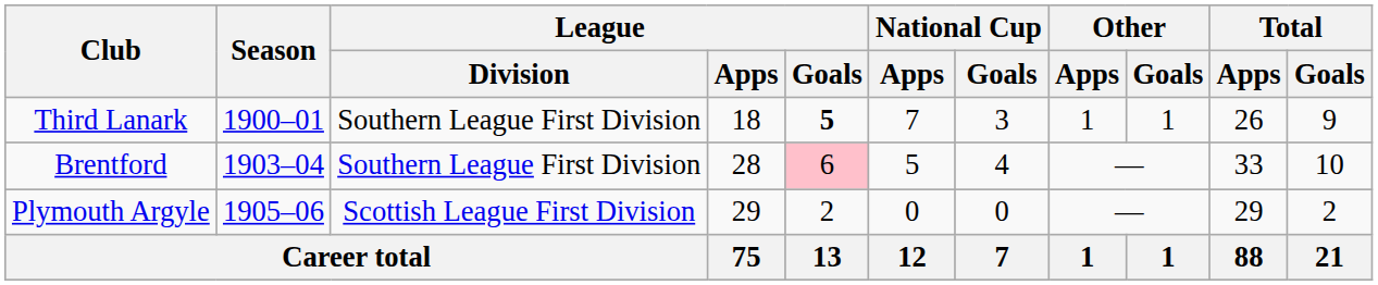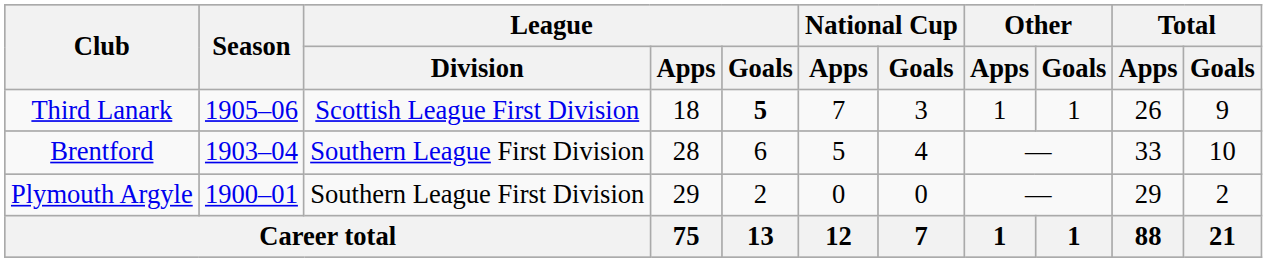 <table class="wikitable" style="text-align: center;">
 <tr>
 <th rowspan="2">Club</th>
 <th rowspan="2">Season</th>
 <th colspan="3">League</th>
 <th colspan="2">National Cup</th>
 <th colspan="2">Other</th>
 <th colspan="2">Total</th>
 </tr>
 <tr>
 <th>Division</th>
 <th>Apps</th>
 <th>Goals</th>
 <th>Apps</th>
 <th>Goals</th>
 <th>Apps</th>
 <th>Goals</th>
 <th>Apps</th>
 <th>Goals</th>
 </tr>
 <tr>
 <td><a href='#'>Third Lanark</a></td>
-<td><a href='#'>1900–01</a></td>
-<td>Southern League First Division</td>
+<td><a href='#'>1905–06</a></td>
+<td><a href='#'>Scottish League First Division</a></td>
 <td>18</td>
 <td><strong>5</strong></td>
 <td>7</td>
 <td>3</td>
 <td>1</td>
 <td>1</td>
 <td>26</td>
 <td>9</td>
 </tr>
 <tr>
 <td><a href='#'>Brentford</a></td>
 <td><a href='#'>1903–04</a></td>
 <td><a href='#'>Southern League</a> First Division</td>
 <td>28</td>
-<td style="background: pink;">6</td>
+<td>6</td>
 <td>5</td>
 <td>4</td>
 <td colspan="2">—</td>
 <td>33</td>
 <td>10</td>
 </tr>
 <tr>
 <td><a href='#'>Plymouth Argyle</a></td>
-<td><a href='#'>1905–06</a></td>
-<td><a href='#'>Scottish League First Division</a></td>
+<td><a href='#'>1900–01</a></td>
+<td>Southern League First Division</td>
 <td>29</td>
 <td>2</td>
 <td>0</td>
 <td>0</td>
 <td colspan="2">—</td>
 <td>29</td>
 <td>2</td>
 </tr>
 <tr>
 <th colspan="3">Career total</th>
 <th>75</th>
 <th>13</th>
 <th>12</th>
 <th>7</th>
 <th>1</th>
 <th>1</th>
 <th>88</th>
 <th>21</th>
 </tr>
 </table>
